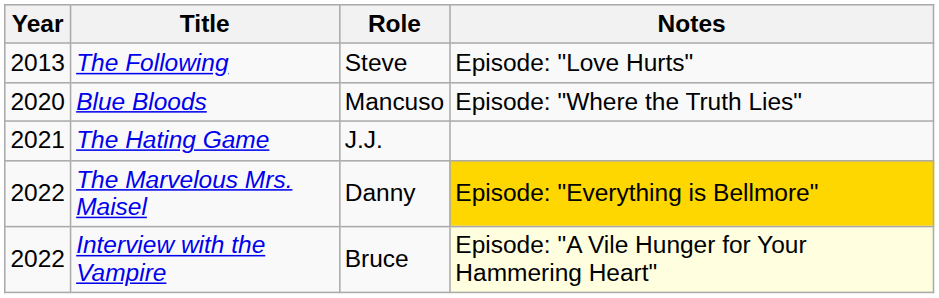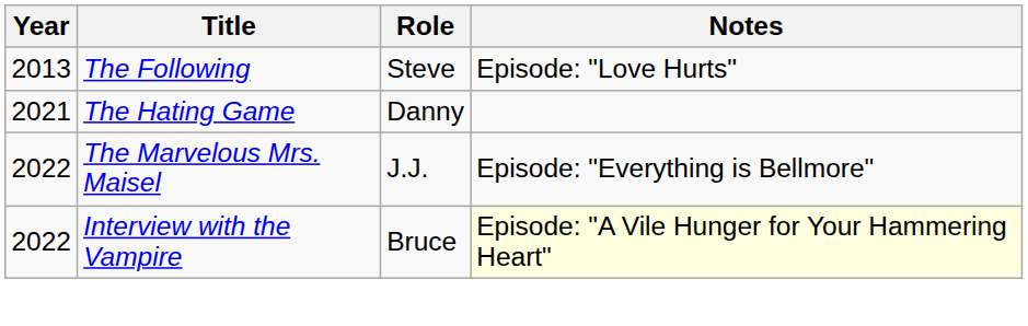 <table class="wikitable sortable">
 <tr>
 <th>Year</th>
 <th>Title</th>
 <th>Role</th>
 <th class="unsortable">Notes</th>
 </tr>
 <tr>
 <td>2013</td>
 <td><em><a href='#'>The Following</a></em></td>
 <td>Steve</td>
 <td>Episode: "Love Hurts"</td>
 </tr>
 <tr>
-<td>2020</td>
-<td><em><a href='#'>Blue Bloods</a></em></td>
-<td>Mancuso</td>
-<td>Episode: "Where the Truth Lies"</td>
-</tr>
-<tr>
 <td>2021</td>
 <td><em><a href='#'>The Hating Game</a></em></td>
-<td>J.J.</td>
+<td>Danny</td>
 <td></td>
 </tr>
 <tr>
 <td>2022</td>
 <td><em><a href='#'>The Marvelous Mrs. Maisel</a></em></td>
-<td>Danny</td>
-<td style="background: gold;">Episode: "Everything is Bellmore"</td>
+<td>J.J.</td>
+<td>Episode: "Everything is Bellmore"</td>
 </tr>
 <tr>
 <td>2022</td>
 <td><a href='#'><em>Interview with the Vampire</em></a></td>
 <td>Bruce</td>
 <td style="background: lightyellow;">Episode: "A Vile Hunger for Your Hammering Heart"</td>
 </tr>
 </table>
